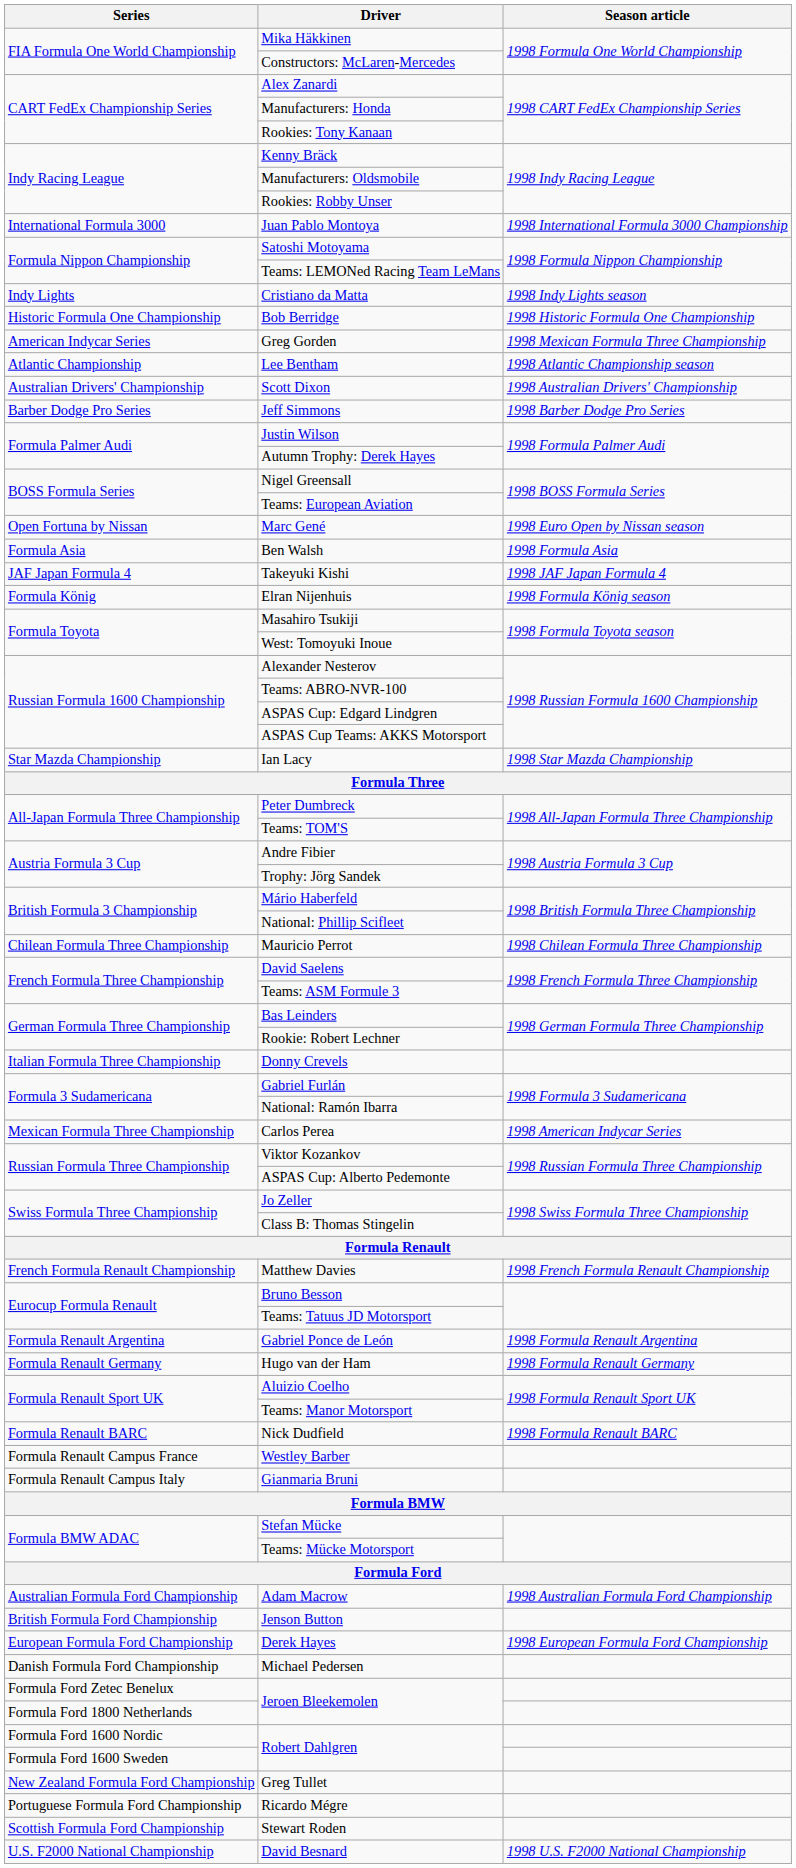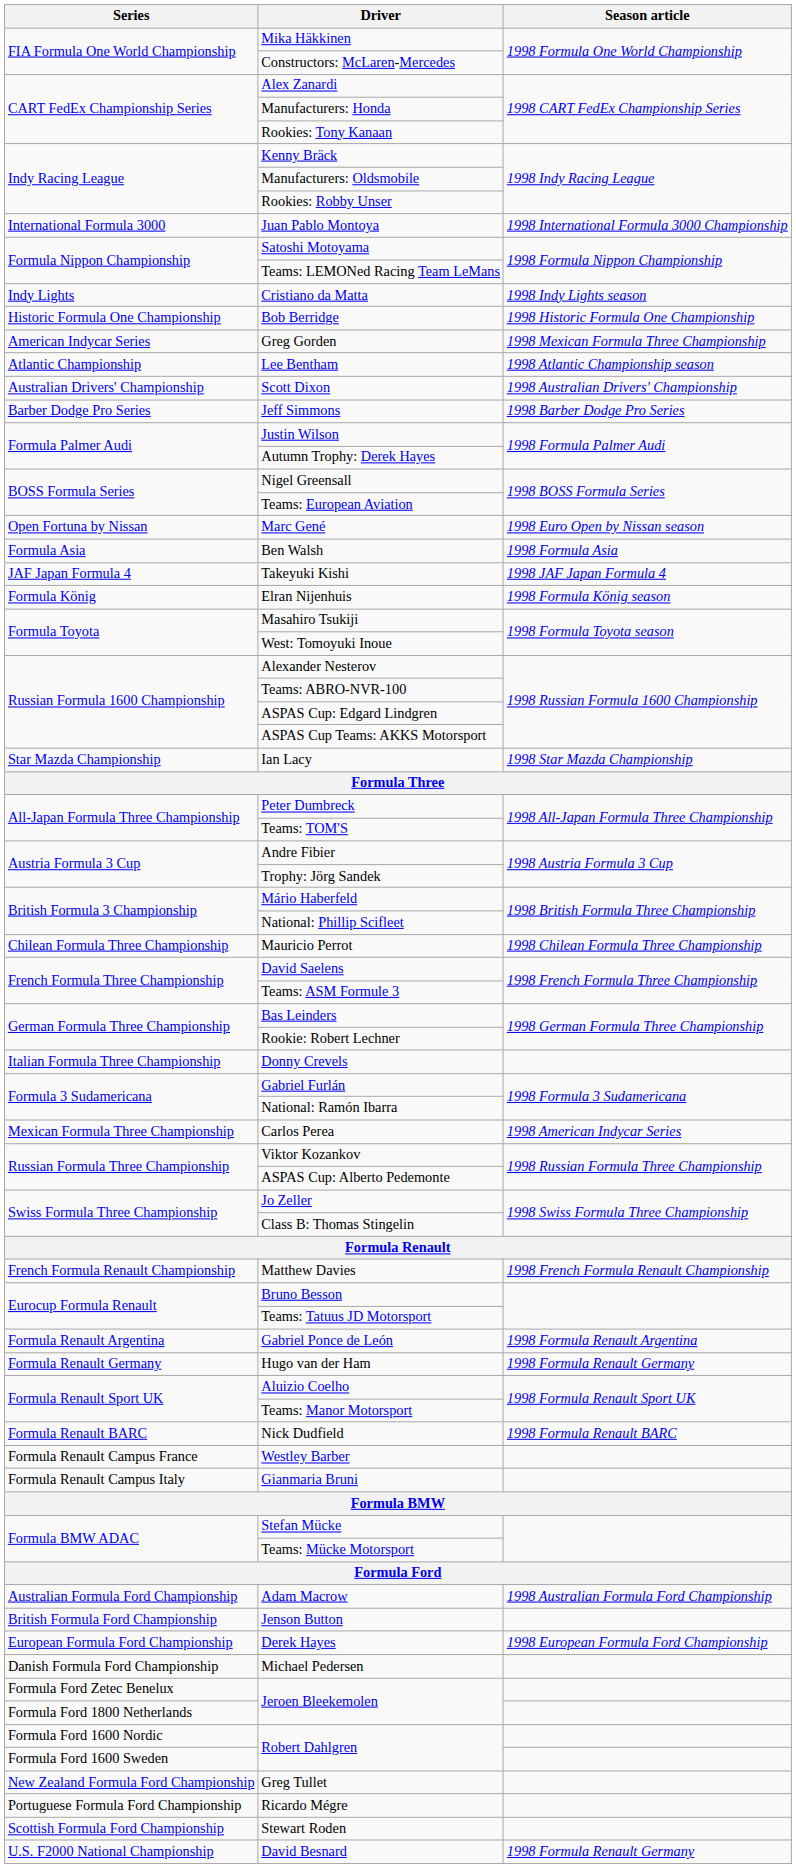 <table class="wikitable" style="font-size: 87%;">
 <tr>
 <th>Series</th>
 <th>Driver</th>
 <th>Season article</th>
 </tr>
 <tr>
 <td rowspan=2><a href='#'>FIA Formula One World Championship</a></td>
 <td> <a href='#'>Mika Häkkinen</a></td>
 <td rowspan=2><em><a href='#'>1998 Formula One World Championship</a></em></td>
 </tr>
 <tr>
 <td>Constructors:  <a href='#'>McLaren</a>-<a href='#'>Mercedes</a></td>
 </tr>
 <tr>
 <td rowspan=3><a href='#'>CART FedEx Championship Series</a></td>
 <td> <a href='#'>Alex Zanardi</a></td>
 <td rowspan=3><em><a href='#'>1998 CART FedEx Championship Series</a></em></td>
 </tr>
 <tr>
 <td>Manufacturers:  <a href='#'>Honda</a></td>
 </tr>
 <tr>
 <td>Rookies:  <a href='#'>Tony Kanaan</a></td>
 </tr>
 <tr>
 <td rowspan=3><a href='#'>Indy Racing League</a></td>
 <td> <a href='#'>Kenny Bräck</a></td>
 <td rowspan=3><em><a href='#'>1998 Indy Racing League</a></em></td>
 </tr>
 <tr>
 <td>Manufacturers:  <a href='#'>Oldsmobile</a></td>
 </tr>
 <tr>
 <td>Rookies:  <a href='#'>Robby Unser</a></td>
 </tr>
 <tr>
 <td><a href='#'>International Formula 3000</a></td>
 <td> <a href='#'>Juan Pablo Montoya</a></td>
 <td><em><a href='#'>1998 International Formula 3000 Championship</a></em></td>
 </tr>
 <tr>
 <td rowspan=2><a href='#'>Formula Nippon Championship</a></td>
 <td> <a href='#'>Satoshi Motoyama</a></td>
 <td rowspan=2><em><a href='#'>1998 Formula Nippon Championship</a></em></td>
 </tr>
 <tr>
 <td>Teams:  LEMONed Racing <a href='#'>Team LeMans</a></td>
 </tr>
 <tr>
 <td><a href='#'>Indy Lights</a></td>
 <td> <a href='#'>Cristiano da Matta</a></td>
 <td><em><a href='#'>1998 Indy Lights season</a></em></td>
 </tr>
 <tr>
 <td><a href='#'>Historic Formula One Championship</a></td>
 <td> <a href='#'>Bob Berridge</a></td>
 <td><em><a href='#'>1998 Historic Formula One Championship</a></em></td>
 </tr>
 <tr>
 <td><a href='#'>American Indycar Series</a></td>
 <td> Greg Gorden</td>
 <td><em><a href='#'>1998 Mexican Formula Three Championship</a></em></td>
 </tr>
 <tr>
 <td><a href='#'>Atlantic Championship</a></td>
 <td> <a href='#'>Lee Bentham</a></td>
 <td><em><a href='#'>1998 Atlantic Championship season</a></em></td>
 </tr>
 <tr>
 <td><a href='#'>Australian Drivers' Championship</a></td>
 <td> <a href='#'>Scott Dixon</a></td>
 <td><em><a href='#'>1998 Australian Drivers' Championship</a></em></td>
 </tr>
 <tr>
 <td><a href='#'>Barber Dodge Pro Series</a></td>
 <td> <a href='#'>Jeff Simmons</a></td>
 <td><em><a href='#'>1998 Barber Dodge Pro Series</a></em></td>
 </tr>
 <tr>
 <td rowspan=2><a href='#'>Formula Palmer Audi</a></td>
 <td> <a href='#'>Justin Wilson</a></td>
 <td rowspan=2><em><a href='#'>1998 Formula Palmer Audi</a></em></td>
 </tr>
 <tr>
 <td>Autumn Trophy:  <a href='#'>Derek Hayes</a></td>
 </tr>
 <tr>
 <td rowspan=2><a href='#'>BOSS Formula Series</a></td>
 <td> Nigel Greensall</td>
 <td rowspan=2><em><a href='#'>1998 BOSS Formula Series</a></em></td>
 </tr>
 <tr>
 <td>Teams:  <a href='#'>European Aviation</a></td>
 </tr>
 <tr>
 <td><a href='#'>Open Fortuna by Nissan</a></td>
 <td> <a href='#'>Marc Gené</a></td>
 <td><em><a href='#'>1998 Euro Open by Nissan season</a></em></td>
 </tr>
 <tr>
 <td><a href='#'>Formula Asia</a></td>
 <td> Ben Walsh</td>
 <td><em><a href='#'>1998 Formula Asia</a></em></td>
 </tr>
 <tr>
 <td><a href='#'>JAF Japan Formula 4</a></td>
 <td> Takeyuki Kishi</td>
 <td><em><a href='#'>1998 JAF Japan Formula 4</a></em></td>
 </tr>
 <tr>
 <td><a href='#'>Formula König</a></td>
 <td> Elran Nijenhuis</td>
 <td><em><a href='#'>1998 Formula König season</a></em></td>
 </tr>
 <tr>
 <td rowspan=2><a href='#'>Formula Toyota</a></td>
 <td> Masahiro Tsukiji</td>
 <td rowspan=2><em><a href='#'>1998 Formula Toyota season</a></em></td>
 </tr>
 <tr>
 <td>West:  Tomoyuki Inoue</td>
 </tr>
 <tr>
 <td rowspan=4><a href='#'>Russian Formula 1600 Championship</a></td>
 <td> Alexander Nesterov</td>
 <td rowspan=4><em><a href='#'>1998 Russian Formula 1600 Championship</a></em></td>
 </tr>
 <tr>
 <td>Teams:  ABRO-NVR-100</td>
 </tr>
 <tr>
 <td>ASPAS Cup:  Edgard Lindgren</td>
 </tr>
 <tr>
 <td>ASPAS Cup Teams:  AKKS Motorsport</td>
 </tr>
 <tr>
 <td><a href='#'>Star Mazda Championship</a></td>
 <td> Ian Lacy</td>
 <td><em><a href='#'>1998 Star Mazda Championship</a></em></td>
 </tr>
 <tr>
 <th colspan=3><a href='#'>Formula Three</a></th>
 </tr>
 <tr>
 <td rowspan="2"><a href='#'>All-Japan Formula Three Championship</a></td>
 <td> <a href='#'>Peter Dumbreck</a></td>
 <td rowspan="2"><em><a href='#'>1998 All-Japan Formula Three Championship</a></em></td>
 </tr>
 <tr>
 <td>Teams:  <a href='#'>TOM'S</a></td>
 </tr>
 <tr>
 <td rowspan=2><a href='#'>Austria Formula 3 Cup</a></td>
 <td> Andre Fibier</td>
 <td rowspan=2><em><a href='#'>1998 Austria Formula 3 Cup</a></em></td>
 </tr>
 <tr>
 <td>Trophy:  Jörg Sandek</td>
 </tr>
 <tr>
 <td rowspan=2><a href='#'>British Formula 3 Championship</a></td>
 <td> <a href='#'>Mário Haberfeld</a></td>
 <td rowspan=2><em><a href='#'>1998 British Formula Three Championship</a></em></td>
 </tr>
 <tr>
 <td>National:  <a href='#'>Phillip Scifleet</a></td>
 </tr>
 <tr>
 <td><a href='#'>Chilean Formula Three Championship</a></td>
 <td> Mauricio Perrot</td>
 <td><em><a href='#'>1998 Chilean Formula Three Championship</a></em></td>
 </tr>
 <tr>
 <td rowspan=2><a href='#'>French Formula Three Championship</a></td>
 <td> <a href='#'>David Saelens</a></td>
 <td rowspan=2><em><a href='#'>1998 French Formula Three Championship</a></em></td>
 </tr>
 <tr>
 <td>Teams:  <a href='#'>ASM Formule 3</a></td>
 </tr>
 <tr>
 <td rowspan=2><a href='#'>German Formula Three Championship</a></td>
 <td> <a href='#'>Bas Leinders</a></td>
 <td rowspan=2><em><a href='#'>1998 German Formula Three Championship</a></em></td>
 </tr>
 <tr>
 <td>Rookie:  Robert Lechner</td>
 </tr>
 <tr>
 <td><a href='#'>Italian Formula Three Championship</a></td>
 <td> <a href='#'>Donny Crevels</a></td>
 <td></td>
 </tr>
 <tr>
 <td rowspan=2><a href='#'>Formula 3 Sudamericana</a></td>
 <td> <a href='#'>Gabriel Furlán</a></td>
 <td rowspan=2><em><a href='#'>1998 Formula 3 Sudamericana</a></em></td>
 </tr>
 <tr>
 <td>National:  Ramón Ibarra</td>
 </tr>
 <tr>
 <td><a href='#'>Mexican Formula Three Championship</a></td>
 <td> Carlos Perea</td>
 <td><em><a href='#'>1998 American Indycar Series</a></em></td>
 </tr>
 <tr>
 <td rowspan=2><a href='#'>Russian Formula Three Championship</a></td>
 <td> Viktor Kozankov</td>
 <td rowspan=2><em><a href='#'>1998 Russian Formula Three Championship</a></em></td>
 </tr>
 <tr>
 <td>ASPAS Cup:  Alberto Pedemonte</td>
 </tr>
 <tr>
 <td rowspan=2><a href='#'>Swiss Formula Three Championship</a></td>
 <td> <a href='#'>Jo Zeller</a></td>
 <td rowspan=2><em><a href='#'>1998 Swiss Formula Three Championship</a></em></td>
 </tr>
 <tr>
 <td>Class B:  Thomas Stingelin</td>
 </tr>
 <tr>
 <th colspan=3><a href='#'>Formula Renault</a></th>
 </tr>
 <tr>
 <td><a href='#'>French Formula Renault Championship</a></td>
 <td> Matthew Davies</td>
 <td><em><a href='#'>1998 French Formula Renault Championship</a></em></td>
 </tr>
 <tr>
 <td rowspan=2><a href='#'>Eurocup Formula Renault</a></td>
 <td> <a href='#'>Bruno Besson</a></td>
 <td rowspan=2></td>
 </tr>
 <tr>
 <td>Teams:  <a href='#'>Tatuus JD Motorsport</a></td>
 </tr>
 <tr>
 <td><a href='#'>Formula Renault Argentina</a></td>
 <td> <a href='#'>Gabriel Ponce de León</a></td>
 <td><em><a href='#'>1998 Formula Renault Argentina</a></em></td>
 </tr>
 <tr>
 <td><a href='#'>Formula Renault Germany</a></td>
 <td> Hugo van der Ham</td>
 <td><em><a href='#'>1998 Formula Renault Germany</a></em></td>
 </tr>
 <tr>
 <td rowspan=2><a href='#'>Formula Renault Sport UK</a></td>
 <td> <a href='#'>Aluizio Coelho</a></td>
 <td rowspan=2><em><a href='#'>1998 Formula Renault Sport UK</a></em></td>
 </tr>
 <tr>
 <td>Teams:  <a href='#'>Manor Motorsport</a></td>
 </tr>
 <tr>
 <td><a href='#'>Formula Renault BARC</a></td>
 <td> Nick Dudfield</td>
 <td><em><a href='#'>1998 Formula Renault BARC</a></em></td>
 </tr>
 <tr>
 <td>Formula Renault Campus France</td>
 <td> <a href='#'>Westley Barber</a></td>
 <td></td>
 </tr>
 <tr>
 <td>Formula Renault Campus Italy</td>
 <td> <a href='#'>Gianmaria Bruni</a></td>
 <td></td>
 </tr>
 <tr>
 <th colspan=3><a href='#'>Formula BMW</a></th>
 </tr>
 <tr>
 <td rowspan=2><a href='#'>Formula BMW ADAC</a></td>
 <td> <a href='#'>Stefan Mücke</a></td>
 <td rowspan=2></td>
 </tr>
 <tr>
 <td>Teams:  <a href='#'>Mücke Motorsport</a></td>
 </tr>
 <tr>
 <th colspan=3 align="center"><a href='#'>Formula Ford</a></th>
 </tr>
 <tr>
 <td><a href='#'>Australian Formula Ford Championship</a></td>
 <td> <a href='#'>Adam Macrow</a></td>
 <td><em><a href='#'>1998 Australian Formula Ford Championship</a></em></td>
 </tr>
 <tr>
 <td><a href='#'>British Formula Ford Championship</a></td>
 <td> <a href='#'>Jenson Button</a></td>
 <td></td>
 </tr>
 <tr>
 <td><a href='#'>European Formula Ford Championship</a></td>
 <td> <a href='#'>Derek Hayes</a></td>
 <td><em><a href='#'>1998 European Formula Ford Championship</a></em></td>
 </tr>
 <tr>
 <td>Danish Formula Ford Championship</td>
 <td> Michael Pedersen</td>
 <td></td>
 </tr>
 <tr>
 <td>Formula Ford Zetec Benelux</td>
 <td rowspan=2> <a href='#'>Jeroen Bleekemolen</a></td>
 <td></td>
 </tr>
 <tr>
 <td>Formula Ford 1800 Netherlands</td>
 <td></td>
 </tr>
 <tr>
 <td>Formula Ford 1600 Nordic</td>
 <td rowspan=2> <a href='#'>Robert Dahlgren</a></td>
 <td></td>
 </tr>
 <tr>
 <td>Formula Ford 1600 Sweden</td>
 <td></td>
 </tr>
 <tr>
 <td><a href='#'>New Zealand Formula Ford Championship</a></td>
 <td> Greg Tullet</td>
 <td></td>
 </tr>
 <tr>
 <td>Portuguese Formula Ford Championship</td>
 <td> Ricardo Mégre</td>
 <td></td>
 </tr>
 <tr>
 <td><a href='#'>Scottish Formula Ford Championship</a></td>
 <td> Stewart Roden</td>
 <td></td>
 </tr>
 <tr>
 <td><a href='#'>U.S. F2000 National Championship</a></td>
 <td> <a href='#'>David Besnard</a></td>
-<td><em><a href='#'>1998 U.S. F2000 National Championship</a></em></td>
+<td><em><a href='#'>1998 Formula Renault Germany</a></em></td>
 </tr>
 <tr>
 </tr>
 </table>
